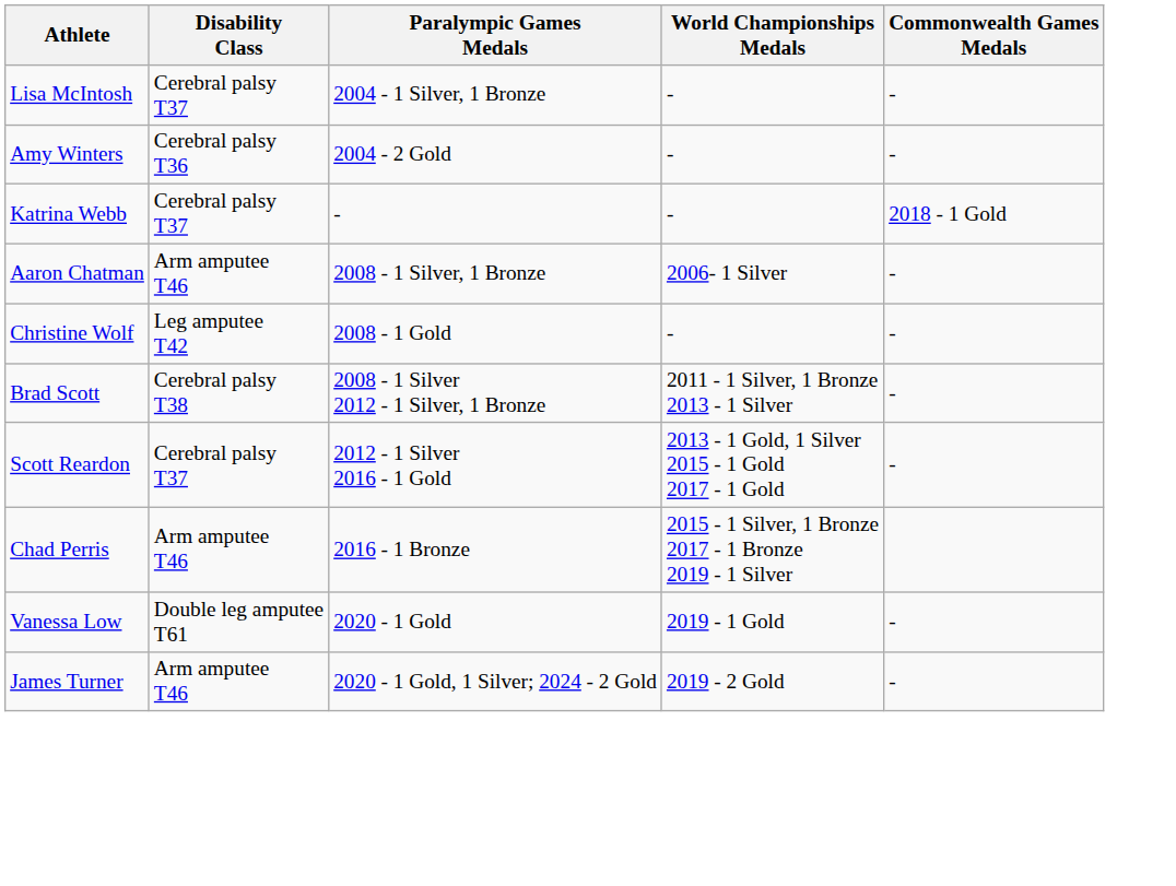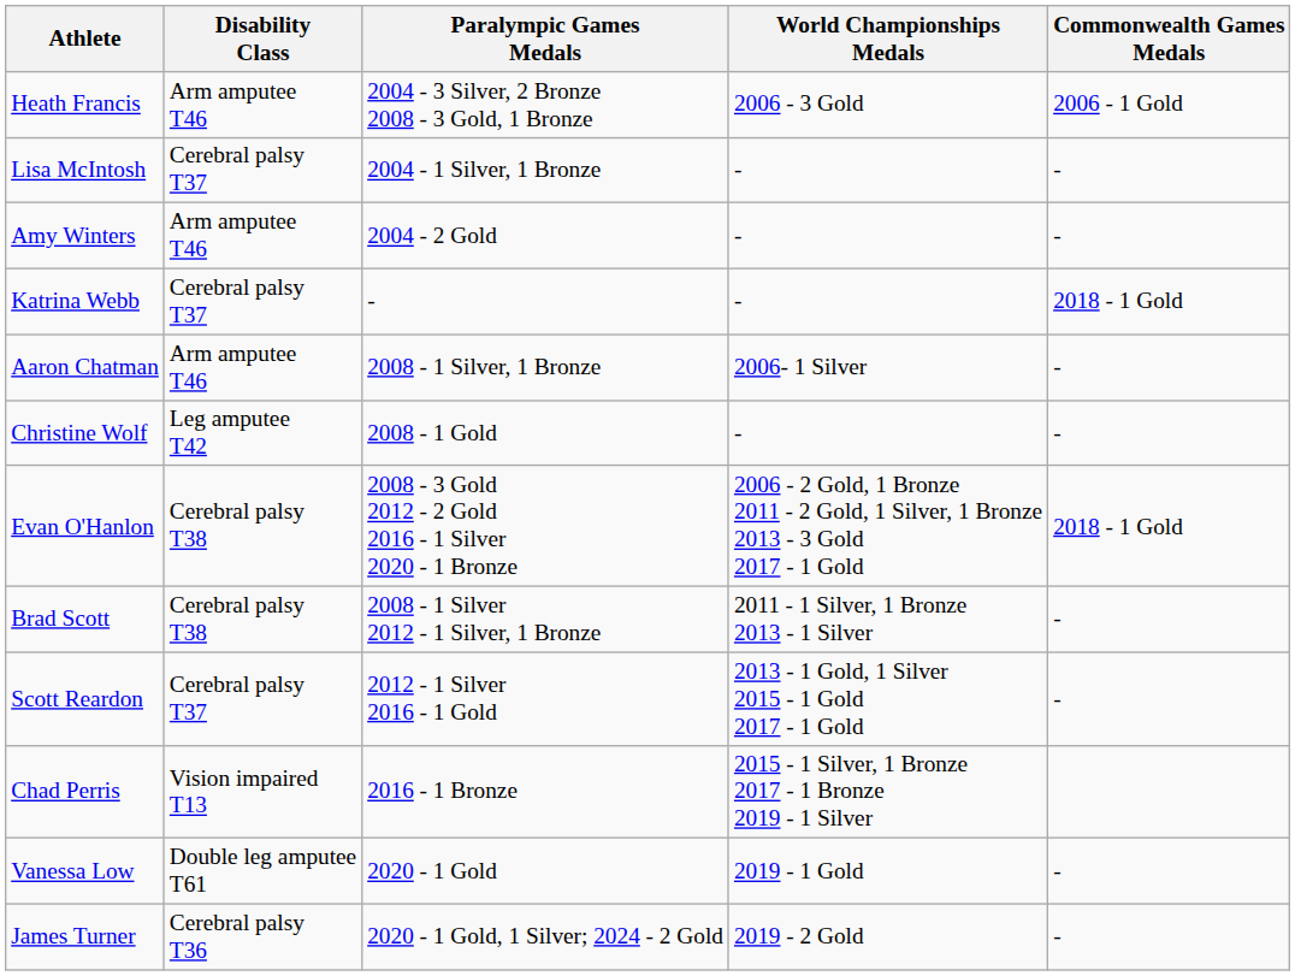 <table class=wikitable style=font-size:90%>
 <tr>
 <th>Athlete</th>
 <th>Disability <br>  Class</th>
 <th>Paralympic Games <br> Medals</th>
 <th>World Championships <br> Medals</th>
 <th>Commonwealth Games <br>Medals</th>
+</tr>
+<tr>
+<td><a href='#'>Heath Francis</a></td>
+<td>Arm amputee <br> <a href='#'>T46</a></td>
+<td><a href='#'>2004</a> - 3 Silver, 2 Bronze <br> <a href='#'>2008</a> - 3 Gold, 1 Bronze</td>
+<td><a href='#'>2006</a> - 3 Gold</td>
+<td><a href='#'>2006</a> - 1 Gold</td>
 </tr>
 <tr>
 <td><a href='#'>Lisa McIntosh</a></td>
 <td>Cerebral palsy <br> <a href='#'>T37</a></td>
 <td><a href='#'>2004</a> - 1 Silver, 1 Bronze</td>
 <td>-</td>
 <td>-</td>
 </tr>
 <tr>
 <td><a href='#'>Amy Winters</a></td>
-<td>Cerebral palsy <br>  <a href='#'>T36</a></td>
+<td>Arm amputee <br> <a href='#'>T46</a></td>
 <td><a href='#'>2004</a> - 2 Gold</td>
 <td>-</td>
 <td>-</td>
 </tr>
 <tr>
 <td><a href='#'>Katrina Webb</a></td>
 <td>Cerebral palsy <br> <a href='#'>T37</a></td>
 <td>-</td>
 <td>-</td>
 <td><a href='#'>2018</a> - 1 Gold</td>
 </tr>
 <tr>
 <td><a href='#'>Aaron Chatman</a></td>
 <td>Arm amputee <br> <a href='#'>T46</a></td>
 <td><a href='#'>2008</a> - 1 Silver, 1 Bronze</td>
 <td><a href='#'>2006</a>- 1 Silver</td>
 <td>-</td>
 </tr>
 <tr>
 <td><a href='#'>Christine Wolf</a></td>
 <td>Leg amputee <br> <a href='#'>T42</a></td>
 <td><a href='#'>2008</a> - 1 Gold</td>
 <td>-</td>
 <td>-</td>
 </tr>
 <tr>
+<td><a href='#'>Evan O'Hanlon</a></td>
+<td>Cerebral palsy <br> <a href='#'>T38</a></td>
+<td><a href='#'>2008</a> - 3 Gold <br> <a href='#'>2012</a> - 2 Gold <br> <a href='#'>2016</a> - 1 Silver <br> <a href='#'>2020</a> - 1 Bronze</td>
+<td><a href='#'>2006</a> - 2 Gold, 1 Bronze <br> <a href='#'>2011</a> - 2 Gold, 1 Silver, 1 Bronze <br> <a href='#'>2013</a> - 3 Gold <br> <a href='#'>2017</a> - 1 Gold</td>
+<td><a href='#'>2018</a> - 1 Gold</td>
+</tr>
+<tr>
 <td><a href='#'>Brad Scott</a></td>
 <td>Cerebral palsy <br> <a href='#'>T38</a></td>
 <td><a href='#'>2008</a> - 1 Silver <br> <a href='#'>2012</a> - 1 Silver, 1 Bronze</td>
 <td>2011 - 1 Silver, 1 Bronze <br> <a href='#'>2013</a>  - 1 Silver</td>
 <td>-</td>
 </tr>
 <tr>
 <td><a href='#'>Scott Reardon</a></td>
 <td>Cerebral palsy <br> <a href='#'>T37</a></td>
 <td><a href='#'>2012</a> - 1 Silver <br>  <a href='#'>2016</a> - 1 Gold</td>
 <td><a href='#'>2013</a>  - 1 Gold, 1 Silver <br> <a href='#'>2015</a> - 1 Gold <br> <a href='#'>2017</a> - 1 Gold</td>
 <td>-</td>
 </tr>
 <tr>
 <td><a href='#'>Chad Perris</a></td>
-<td>Arm amputee <br> <a href='#'>T46</a></td>
+<td>Vision impaired <br> <a href='#'>T13</a></td>
 <td><a href='#'>2016</a> - 1 Bronze</td>
 <td><a href='#'>2015</a> - 1 Silver, 1 Bronze <br> <a href='#'>2017</a> - 1 Bronze <br> <a href='#'>2019</a> - 1 Silver</td>
 </tr>
 <tr>
 <td><a href='#'>Vanessa Low</a></td>
 <td>Double leg amputee <br> T61</td>
 <td><a href='#'>2020</a> - 1 Gold</td>
 <td><a href='#'>2019</a> - 1 Gold</td>
 <td>-</td>
 </tr>
 <tr>
 <td><a href='#'>James Turner</a></td>
-<td>Arm amputee <br> <a href='#'>T46</a></td>
+<td>Cerebral palsy <br>  <a href='#'>T36</a></td>
 <td><a href='#'>2020</a> - 1 Gold, 1 Silver; <a href='#'>2024</a> - 2 Gold</td>
 <td><a href='#'>2019</a> - 2 Gold</td>
 <td>-</td>
 </tr>
 </table>
